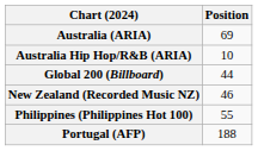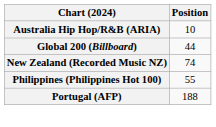 <table class="wikitable sortable plainrowheaders" style="text-align:center">
 <tr>
 <th scope="col">Chart (2024)</th>
 <th scope="col">Position</th>
-</tr>
-<tr>
-<th scope="row">Australia (ARIA)</th>
-<td>69</td>
 </tr>
 <tr>
 <th scope="row">Australia Hip Hop/R&B (ARIA)</th>
 <td>10</td>
 </tr>
 <tr>
 <th scope="row">Global 200 (<em>Billboard</em>)</th>
 <td>44</td>
 </tr>
 <tr>
 <th scope="row">New Zealand (Recorded Music NZ)</th>
-<td>46</td>
+<td>74</td>
 </tr>
 <tr>
 <th scope="row">Philippines (Philippines Hot 100)</th>
 <td>55</td>
 </tr>
 <tr>
 <th scope="row">Portugal (AFP)</th>
 <td>188</td>
 </tr>
 </table>
